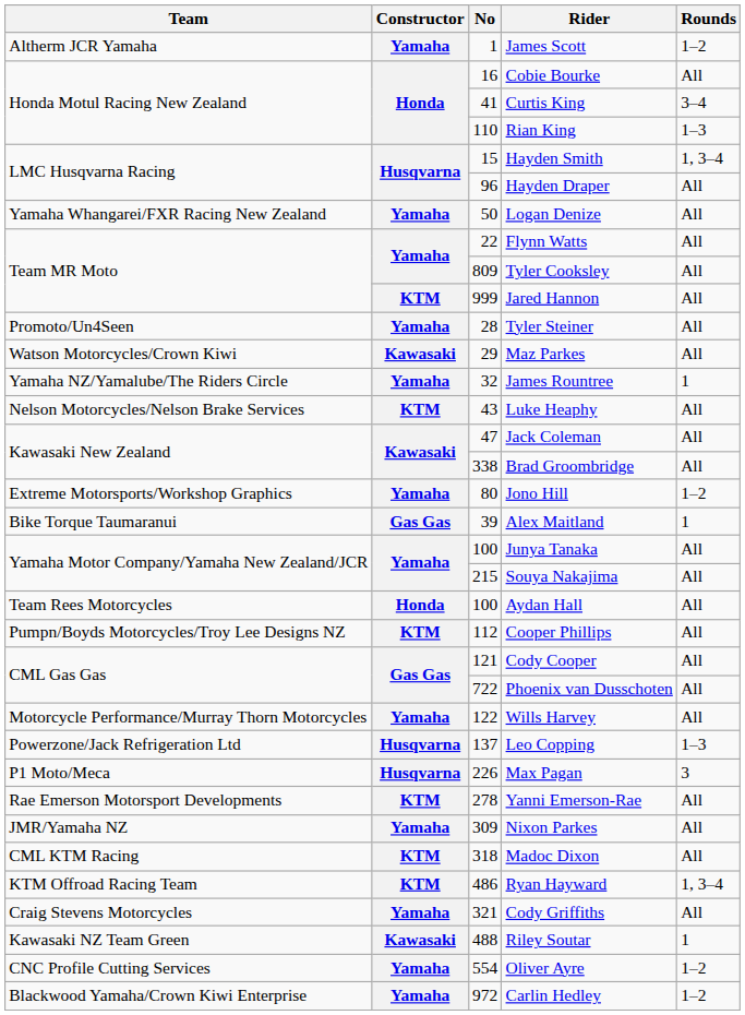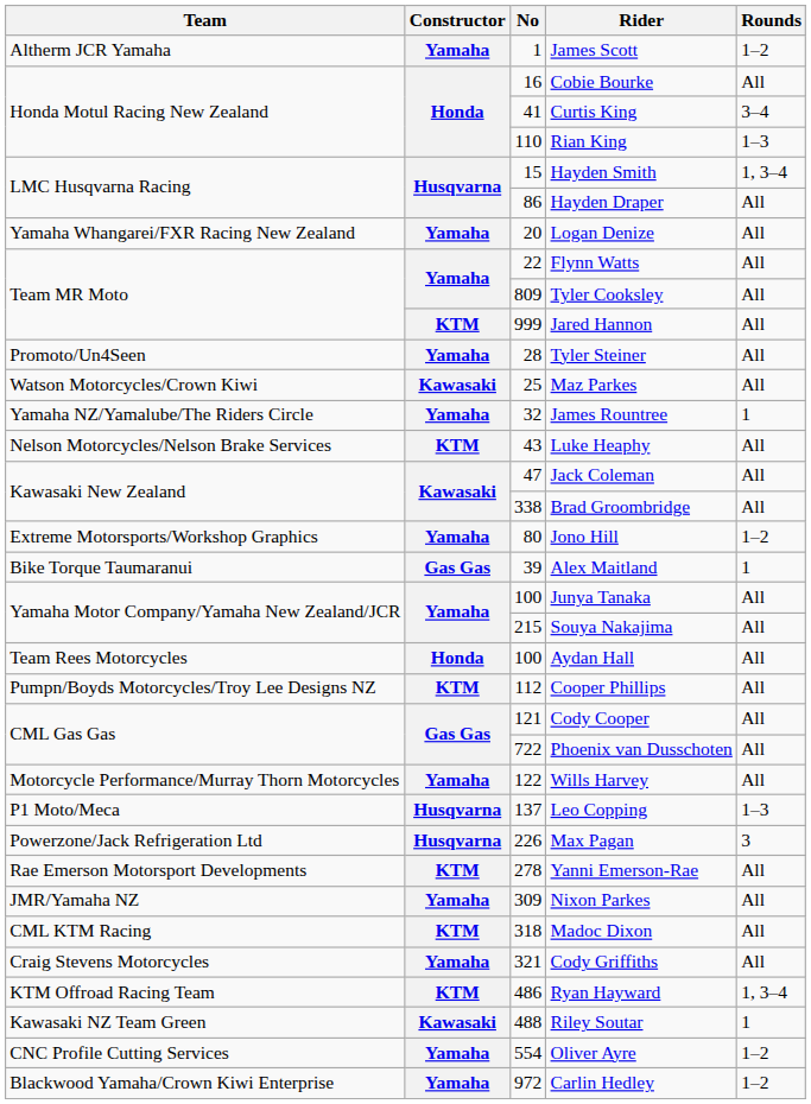 <table class="wikitable" style="font-size: 85%;">
 <tr>
 <th>Team</th>
 <th>Constructor</th>
 <th>No</th>
 <th>Rider</th>
 <th>Rounds</th>
 </tr>
 <tr>
 <td>Altherm JCR Yamaha</td>
 <th><a href='#'>Yamaha</a></th>
 <td align="right">1</td>
 <td> <a href='#'>James Scott</a></td>
 <td>1–2</td>
 </tr>
 <tr>
 <td rowspan=3>Honda Motul Racing New Zealand</td>
 <th rowspan=3><a href='#'>Honda</a></th>
 <td align="right">16</td>
 <td> <a href='#'>Cobie Bourke</a></td>
 <td>All</td>
 </tr>
 <tr>
 <td align="right">41</td>
 <td> <a href='#'>Curtis King</a></td>
 <td>3–4</td>
 </tr>
 <tr>
 <td align="right">110</td>
 <td> <a href='#'>Rian King</a></td>
 <td>1–3</td>
 </tr>
 <tr>
 <td rowspan=2>LMC Husqvarna Racing</td>
 <th rowspan=2><a href='#'>Husqvarna</a></th>
 <td align="right">15</td>
 <td> <a href='#'>Hayden Smith</a></td>
 <td>1, 3–4</td>
 </tr>
 <tr>
-<td align="right">96</td>
+<td align="right">86</td>
 <td> <a href='#'>Hayden Draper</a></td>
 <td>All</td>
 </tr>
 <tr>
 <td>Yamaha Whangarei/FXR Racing New Zealand</td>
 <th><a href='#'>Yamaha</a></th>
-<td align="right">50</td>
+<td align="right">20</td>
 <td> <a href='#'>Logan Denize</a></td>
 <td>All</td>
 </tr>
 <tr>
 <td rowspan=3>Team MR Moto</td>
 <th rowspan=2><a href='#'>Yamaha</a></th>
 <td align="right">22</td>
 <td> <a href='#'>Flynn Watts</a></td>
 <td>All</td>
 </tr>
 <tr>
 <td align="right">809</td>
 <td> <a href='#'>Tyler Cooksley</a></td>
 <td>All</td>
 </tr>
 <tr>
 <th><a href='#'>KTM</a></th>
 <td align="right">999</td>
 <td> <a href='#'>Jared Hannon</a></td>
 <td>All</td>
 </tr>
 <tr>
 <td>Promoto/Un4Seen</td>
 <th><a href='#'>Yamaha</a></th>
 <td align="right">28</td>
 <td> <a href='#'>Tyler Steiner</a></td>
 <td>All</td>
 </tr>
 <tr>
 <td>Watson Motorcycles/Crown Kiwi</td>
 <th><a href='#'>Kawasaki</a></th>
-<td align="right">29</td>
+<td align="right">25</td>
 <td> <a href='#'>Maz Parkes</a></td>
 <td>All</td>
 </tr>
 <tr>
 <td>Yamaha NZ/Yamalube/The Riders Circle</td>
 <th><a href='#'>Yamaha</a></th>
 <td align="right">32</td>
 <td> <a href='#'>James Rountree</a></td>
 <td>1</td>
 </tr>
 <tr>
 <td>Nelson Motorcycles/Nelson Brake Services</td>
 <th><a href='#'>KTM</a></th>
 <td align="right">43</td>
 <td> <a href='#'>Luke Heaphy</a></td>
 <td>All</td>
 </tr>
 <tr>
 <td rowspan=2>Kawasaki New Zealand</td>
 <th rowspan=2><a href='#'>Kawasaki</a></th>
 <td align="right">47</td>
 <td> <a href='#'>Jack Coleman</a></td>
 <td>All</td>
 </tr>
 <tr>
 <td align="right">338</td>
 <td> <a href='#'>Brad Groombridge</a></td>
 <td>All</td>
 </tr>
 <tr>
 <td>Extreme Motorsports/Workshop Graphics</td>
 <th><a href='#'>Yamaha</a></th>
 <td align="right">80</td>
 <td> <a href='#'>Jono Hill</a></td>
 <td>1–2</td>
 </tr>
 <tr>
 <td>Bike Torque Taumaranui</td>
 <th><a href='#'>Gas Gas</a></th>
 <td align="right">39</td>
 <td> <a href='#'>Alex Maitland</a></td>
 <td>1</td>
 </tr>
 <tr>
 <td rowspan=2>Yamaha Motor Company/Yamaha New Zealand/JCR</td>
 <th rowspan=2><a href='#'>Yamaha</a></th>
 <td align="right">100</td>
 <td> <a href='#'>Junya Tanaka</a></td>
 <td>All</td>
 </tr>
 <tr>
 <td align="right">215</td>
 <td> <a href='#'>Souya Nakajima</a></td>
 <td>All</td>
 </tr>
 <tr>
 <td>Team Rees Motorcycles</td>
 <th><a href='#'>Honda</a></th>
 <td align="right">100</td>
 <td> <a href='#'>Aydan Hall</a></td>
 <td>All</td>
 </tr>
 <tr>
 <td>Pumpn/Boyds Motorcycles/Troy Lee Designs NZ</td>
 <th><a href='#'>KTM</a></th>
 <td align="right">112</td>
 <td> <a href='#'>Cooper Phillips</a></td>
 <td>All</td>
 </tr>
 <tr>
 <td rowspan=2>CML Gas Gas</td>
 <th rowspan=2><a href='#'>Gas Gas</a></th>
 <td align="right">121</td>
 <td> <a href='#'>Cody Cooper</a></td>
 <td>All</td>
 </tr>
 <tr>
 <td align="right">722</td>
 <td> <a href='#'>Phoenix van Dusschoten</a></td>
 <td>All</td>
 </tr>
 <tr>
 <td>Motorcycle Performance/Murray Thorn Motorcycles</td>
 <th><a href='#'>Yamaha</a></th>
 <td align="right">122</td>
 <td> <a href='#'>Wills Harvey</a></td>
 <td>All</td>
 </tr>
 <tr>
-<td>Powerzone/Jack Refrigeration Ltd</td>
+<td>P1 Moto/Meca</td>
 <th><a href='#'>Husqvarna</a></th>
 <td align="right">137</td>
 <td> <a href='#'>Leo Copping</a></td>
 <td>1–3</td>
 </tr>
 <tr>
-<td>P1 Moto/Meca</td>
+<td>Powerzone/Jack Refrigeration Ltd</td>
 <th><a href='#'>Husqvarna</a></th>
 <td align="right">226</td>
 <td> <a href='#'>Max Pagan</a></td>
 <td>3</td>
 </tr>
 <tr>
 <td>Rae Emerson Motorsport Developments</td>
 <th><a href='#'>KTM</a></th>
 <td align="right">278</td>
 <td> <a href='#'>Yanni Emerson-Rae</a></td>
 <td>All</td>
 </tr>
 <tr>
 <td>JMR/Yamaha NZ</td>
 <th><a href='#'>Yamaha</a></th>
 <td align="right">309</td>
 <td> <a href='#'>Nixon Parkes</a></td>
 <td>All</td>
 </tr>
 <tr>
 <td>CML KTM Racing</td>
 <th><a href='#'>KTM</a></th>
 <td align="right">318</td>
 <td> <a href='#'>Madoc Dixon</a></td>
 <td>All</td>
 </tr>
 <tr>
+<td>Craig Stevens Motorcycles</td>
+<th><a href='#'>Yamaha</a></th>
+<td align="right">321</td>
+<td> <a href='#'>Cody Griffiths</a></td>
+<td>All</td>
+</tr>
+<tr>
 <td>KTM Offroad Racing Team</td>
 <th><a href='#'>KTM</a></th>
 <td align="right">486</td>
 <td> <a href='#'>Ryan Hayward</a></td>
 <td>1, 3–4</td>
-</tr>
-<tr>
-<td>Craig Stevens Motorcycles</td>
-<th><a href='#'>Yamaha</a></th>
-<td align="right">321</td>
-<td> <a href='#'>Cody Griffiths</a></td>
-<td>All</td>
 </tr>
 <tr>
 <td>Kawasaki NZ Team Green</td>
 <th><a href='#'>Kawasaki</a></th>
 <td align="right">488</td>
 <td> <a href='#'>Riley Soutar</a></td>
 <td>1</td>
 </tr>
 <tr>
 <td>CNC Profile Cutting Services</td>
 <th><a href='#'>Yamaha</a></th>
 <td align="right">554</td>
 <td> <a href='#'>Oliver Ayre</a></td>
 <td>1–2</td>
 </tr>
 <tr>
 <td>Blackwood Yamaha/Crown Kiwi Enterprise</td>
 <th><a href='#'>Yamaha</a></th>
 <td align="right">972</td>
 <td> <a href='#'>Carlin Hedley</a></td>
 <td>1–2</td>
 </tr>
 <tr>
 </tr>
 </table>
